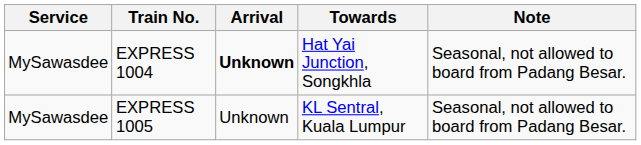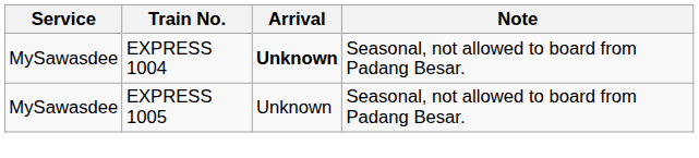 <table class="wikitable">
 <tr>
 <th>Service</th>
 <th>Train No.</th>
 <th>Arrival</th>
-<th>Towards</th>
 <th>Note</th>
 </tr>
 <tr>
 <td>MySawasdee</td>
 <td>EXPRESS 1004</td>
 <td><strong>Unknown</strong></td>
-<td><a href='#'>Hat Yai Junction</a>, Songkhla</td>
 <td>Seasonal, not allowed to board from Padang Besar.</td>
 </tr>
 <tr>
 <td>MySawasdee</td>
 <td>EXPRESS 1005</td>
 <td>Unknown</td>
-<td><a href='#'>KL Sentral</a>, Kuala Lumpur</td>
 <td>Seasonal, not allowed to board from Padang Besar.</td>
 </tr>
 </table>
